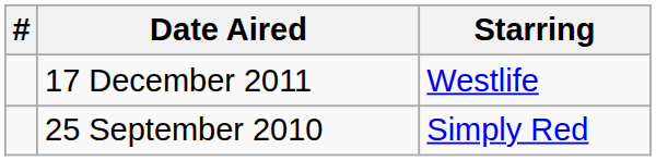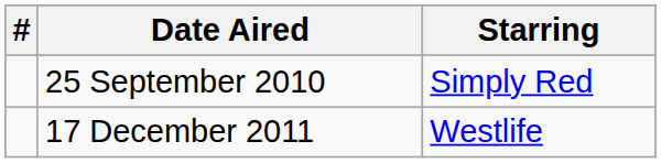 <table class="wikitable">
 <tr>
 <th width="5%">#</th>
 <th>Date Aired</th>
 <th>Starring</th>
 </tr>
 <tr>
 <td></td>
+<td>25 September 2010</td>
+<td><a href='#'>Simply Red</a></td>
+</tr>
+<tr>
+<td></td>
 <td>17 December 2011</td>
 <td><a href='#'>Westlife</a></td>
 </tr>
-<tr>
-<td></td>
-<td>25 September 2010</td>
-<td><a href='#'>Simply Red</a></td>
-</tr>
 </table>
